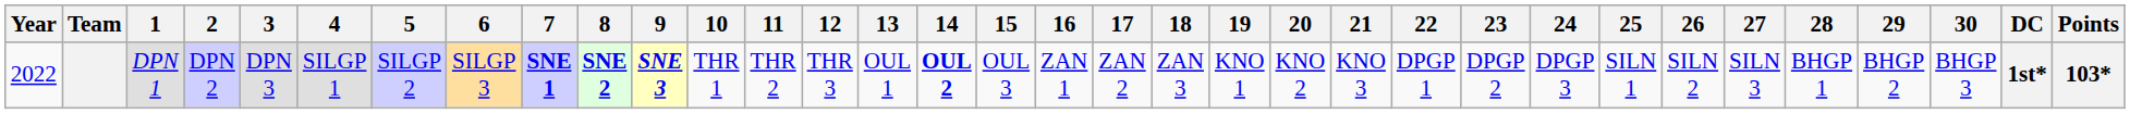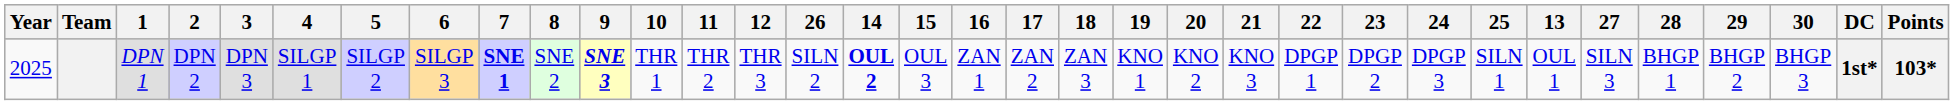 <table class="wikitable" style="text-align:center; font-size:85%;">
 <tr>
 <th>Year</th>
 <th>Team</th>
 <th>1</th>
 <th>2</th>
 <th>3</th>
 <th>4</th>
 <th>5</th>
 <th>6</th>
 <th>7</th>
 <th>8</th>
 <th>9</th>
 <th>10</th>
 <th>11</th>
 <th>12</th>
-<th>13</th>
+<th>26</th>
 <th>14</th>
 <th>15</th>
 <th>16</th>
 <th>17</th>
 <th>18</th>
 <th>19</th>
 <th>20</th>
 <th>21</th>
 <th>22</th>
 <th>23</th>
 <th>24</th>
 <th>25</th>
-<th>26</th>
+<th>13</th>
 <th>27</th>
 <th>28</th>
 <th>29</th>
 <th>30</th>
 <th>DC</th>
 <th>Points</th>
 </tr>
 <tr>
-<td><a href='#'>2022</a></td>
+<td><a href='#'>2025</a></td>
 <th></th>
 <td style="background:#DFDFDF;"><em><a href='#'>DPN<br>1</a></em><br></td>
 <td style="background:#CFCFFF;"><a href='#'>DPN<br>2</a><br></td>
 <td style="background:#DFDFDF;"><a href='#'>DPN<br>3</a><br></td>
 <td style="background:#DFDFDF;"><a href='#'>SILGP<br>1</a><br></td>
 <td style="background:#CFCFFF;"><a href='#'>SILGP<br>2</a><br></td>
 <td style="background:#FFDF9F;"><a href='#'>SILGP<br>3</a><br></td>
 <td style="background:#CFCFFF;"><strong><a href='#'>SNE<br>1</a></strong><br></td>
-<td style="background:#DFFFDF;"><strong><a href='#'>SNE<br>2</a><br></strong></td>
+<td style="background:#DFFFDF;"><a href='#'>SNE<br>2</a><br></td>
 <td style="background:#FFFFBF"><strong><em><a href='#'>SNE<br>3</a></em></strong><br></td>
 <td style="background:#;"><a href='#'>THR<br>1</a><br></td>
 <td style="background:#;"><a href='#'>THR<br>2</a><br></td>
 <td style="background:#;"><a href='#'>THR<br>3</a><br></td>
-<td style="background:#;"><a href='#'>OUL<br>1</a><br></td>
+<td style="background:#;"><a href='#'>SILN<br>2</a><br></td>
 <td style="background:#;"><strong><a href='#'>OUL<br>2</a><br></strong></td>
 <td style="background:#;"><a href='#'>OUL<br>3</a><br></td>
 <td style="background:#;"><a href='#'>ZAN<br>1</a><br></td>
 <td style="background:#;"><a href='#'>ZAN<br>2</a><br></td>
 <td style="background:#;"><a href='#'>ZAN<br>3</a><br></td>
 <td style="background:#;"><a href='#'>KNO<br>1</a><br></td>
 <td style="background:#;"><a href='#'>KNO<br>2</a><br></td>
 <td style="background:#;"><a href='#'>KNO<br>3</a><br></td>
 <td style="background:#;"><a href='#'>DPGP<br>1</a><br></td>
 <td style="background:#;"><a href='#'>DPGP<br>2</a><br></td>
 <td style="background:#;"><a href='#'>DPGP<br>3</a><br></td>
 <td style="background:#;"><a href='#'>SILN<br>1</a><br></td>
-<td style="background:#;"><a href='#'>SILN<br>2</a><br></td>
+<td style="background:#;"><a href='#'>OUL<br>1</a><br></td>
 <td style="background:#;"><a href='#'>SILN<br>3</a><br></td>
 <td style="background:#;"><a href='#'>BHGP<br>1</a><br></td>
 <td style="background:#;"><a href='#'>BHGP<br>2</a><br></td>
 <td style="background:#;"><a href='#'>BHGP<br>3</a><br></td>
 <th>1st*</th>
 <th>103*</th>
 </tr>
 </table>
